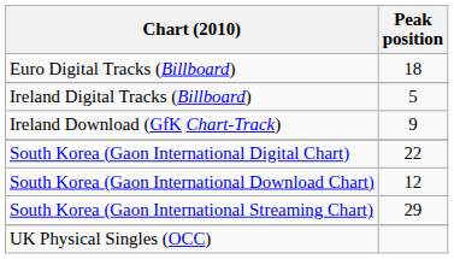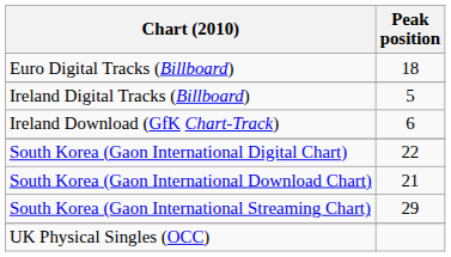 <table class="wikitable sortable">
 <tr>
 <th>Chart (2010)</th>
 <th>Peak<br>position</th>
 </tr>
 <tr>
 <td>Euro Digital Tracks (<em><a href='#'>Billboard</a></em>)</td>
 <td align="center">18</td>
 </tr>
 <tr>
 </tr>
 <tr>
 <td>Ireland Digital Tracks (<em><a href='#'>Billboard</a></em>)</td>
 <td align="center">5</td>
 </tr>
 <tr>
 <td>Ireland Download (<a href='#'>GfK</a> <em><a href='#'>Chart-Track</a></em>)</td>
-<td align="center">9</td>
+<td align="center">6</td>
 </tr>
 <tr>
 </tr>
 <tr>
 </tr>
 <tr>
 <td><a href='#'>South Korea (Gaon International Digital Chart)</a></td>
 <td style="text-align:center">22</td>
 </tr>
 <tr>
 <td><a href='#'>South Korea (Gaon International Download Chart)</a></td>
-<td style="text-align:center">12</td>
+<td style="text-align:center">21</td>
 </tr>
 <tr>
 <td><a href='#'>South Korea (Gaon International Streaming Chart)</a></td>
 <td style="text-align:center">29</td>
 </tr>
 <tr>
 </tr>
 <tr>
 <td>UK Physical Singles (<a href='#'>OCC</a>)</td>
 <td></td>
 </tr>
 </table>
